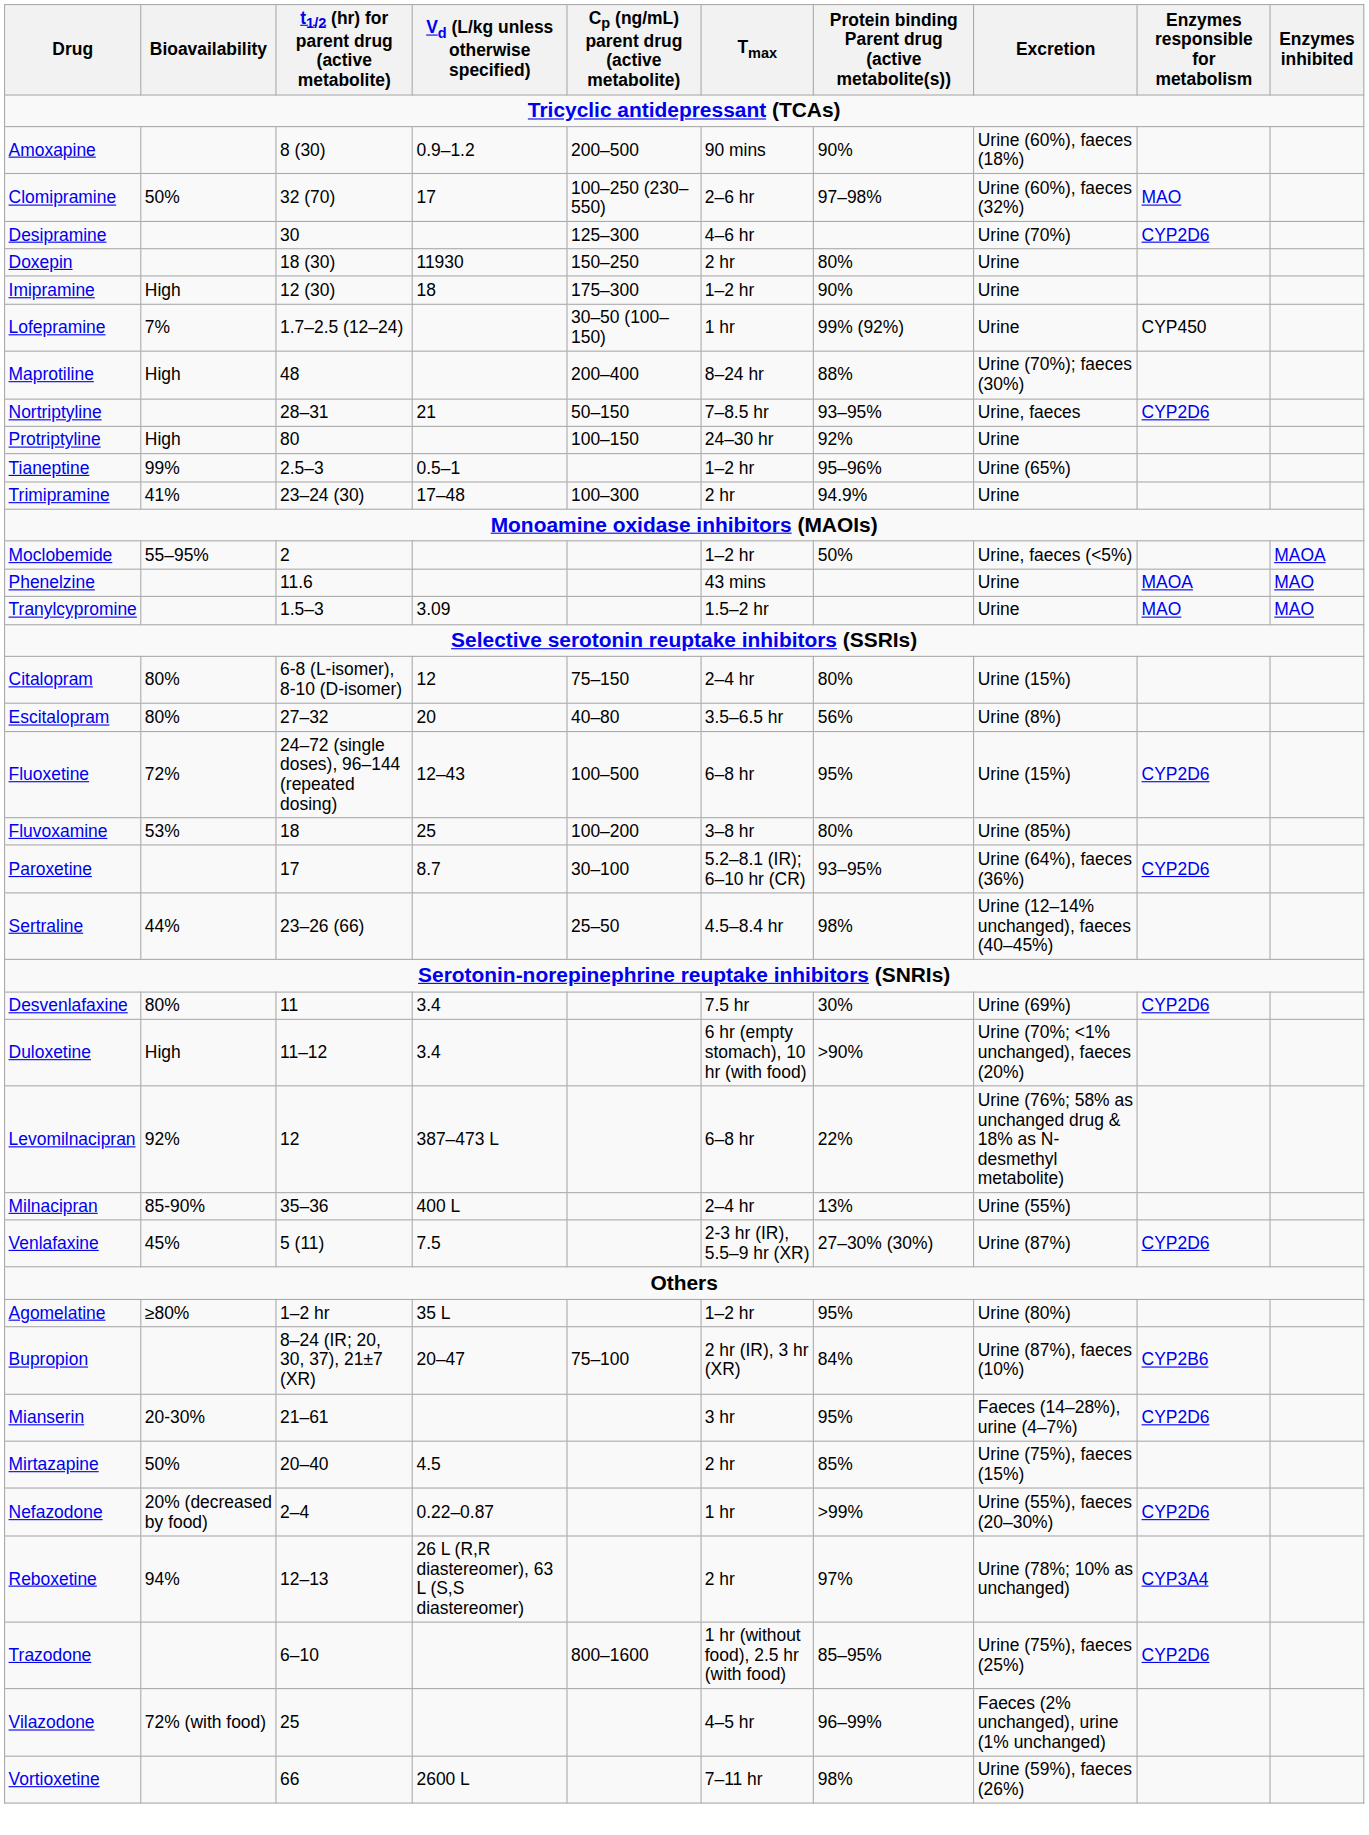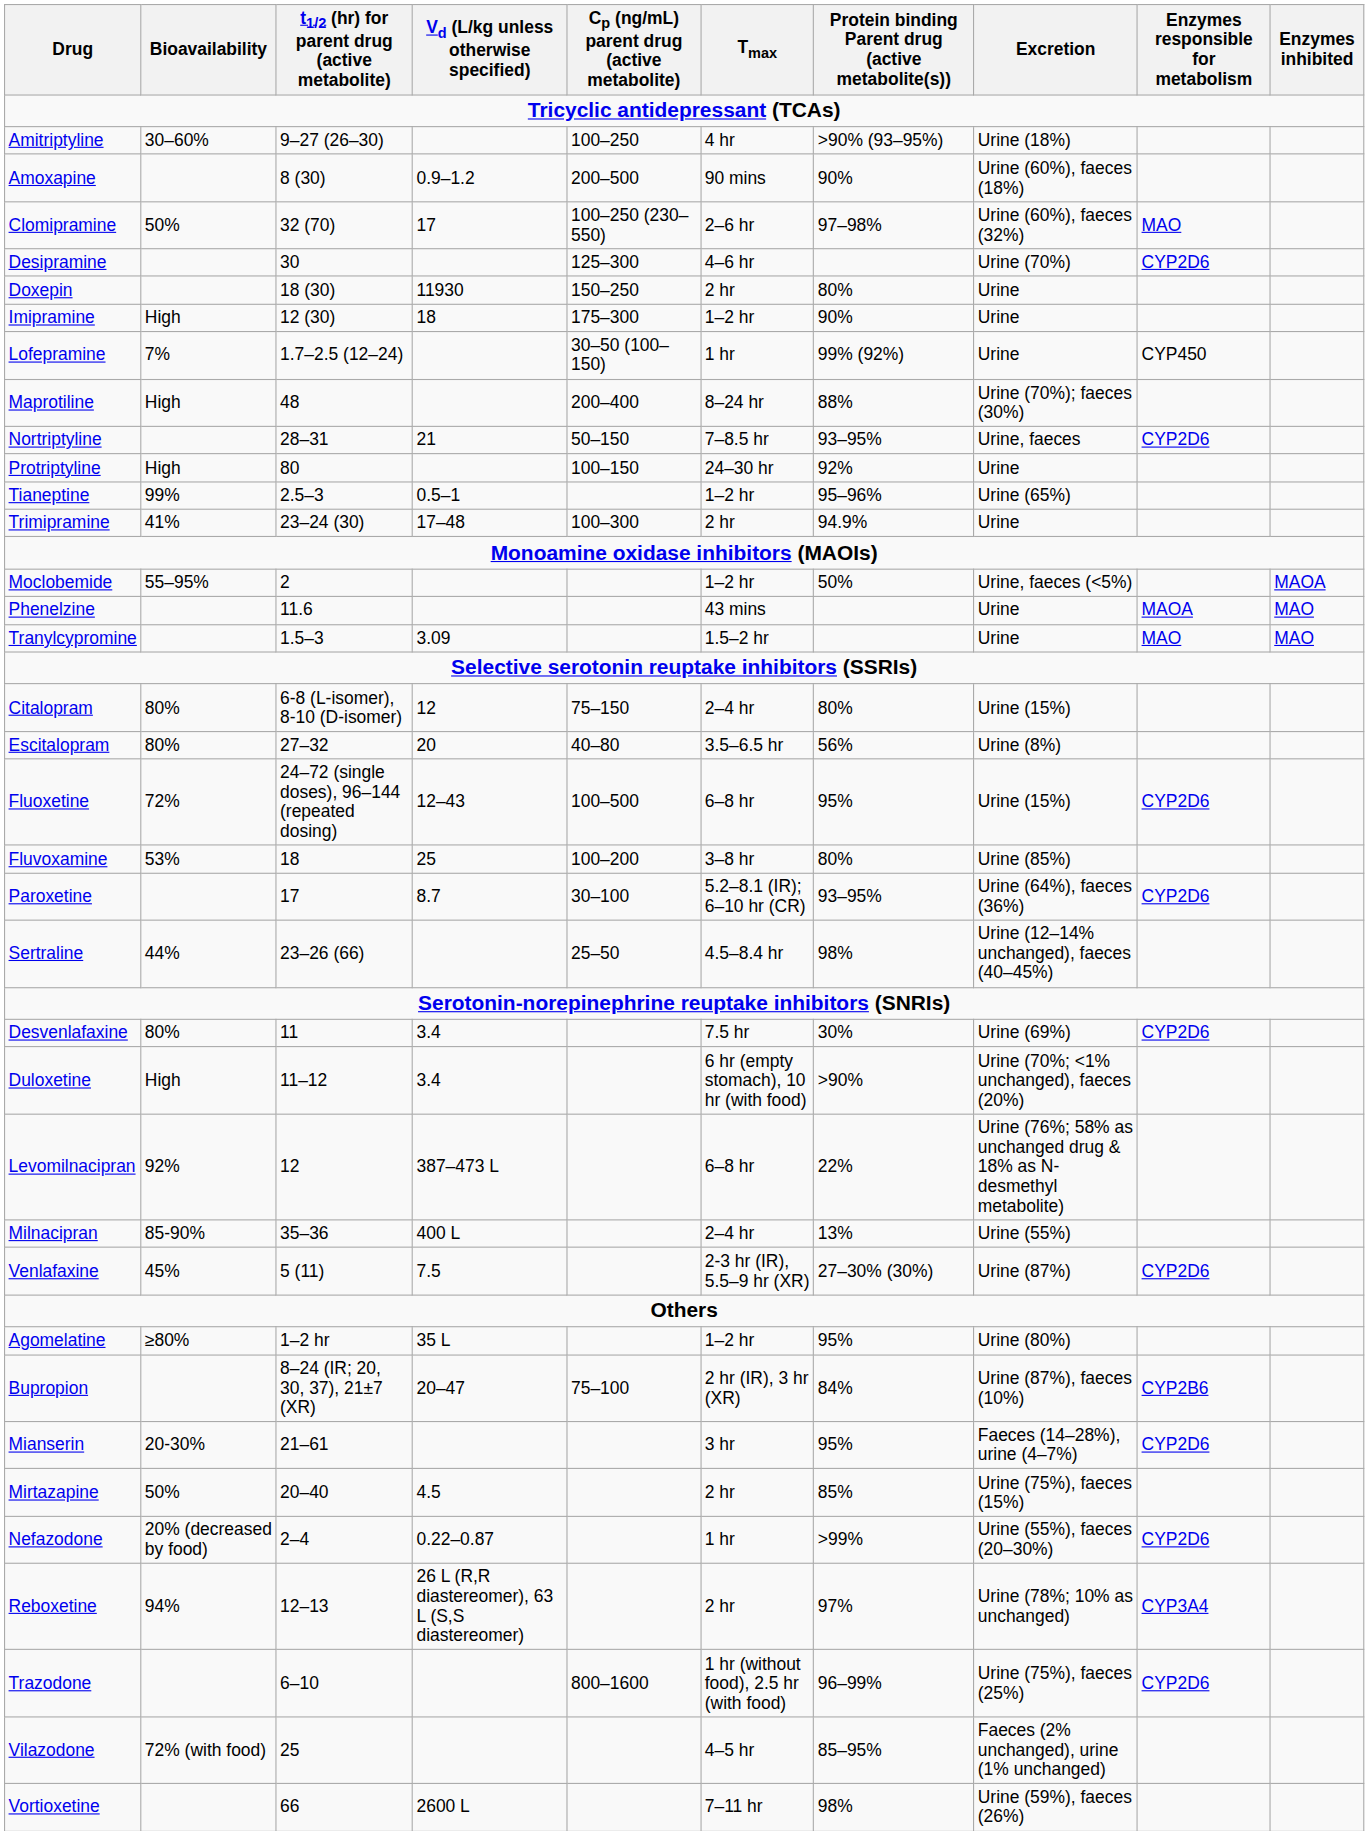 <table class="wikitable">
 <tr>
 <th>Drug</th>
 <th>Bioavailability</th>
 <th><a href='#'>t<sub>1/2</sub></a> (hr) for parent drug (active metabolite)</th>
 <th><a href='#'>V<sub>d</sub></a> (L/kg unless otherwise specified)</th>
 <th>C<sub>p</sub> (ng/mL) parent drug (active metabolite)</th>
 <th>T<sub>max</sub></th>
 <th>Protein binding Parent drug (active metabolite(s))</th>
 <th>Excretion</th>
 <th>Enzymes responsible for metabolism</th>
 <th>Enzymes inhibited</th>
 </tr>
 <tr>
 <td colspan = "10" align=center><strong><big><a href='#'>Tricyclic antidepressant</a> (TCAs)</big></strong></td>
+</tr>
+<tr>
+<td><a href='#'>Amitriptyline</a></td>
+<td>30–60%</td>
+<td>9–27 (26–30)</td>
+<td></td>
+<td>100–250</td>
+<td>4 hr</td>
+<td>>90% (93–95%)</td>
+<td>Urine (18%)</td>
+<td></td>
+<td></td>
 </tr>
 <tr>
 <td><a href='#'>Amoxapine</a></td>
 <td></td>
 <td>8 (30)</td>
 <td>0.9–1.2</td>
 <td>200–500</td>
 <td>90 mins</td>
 <td>90%</td>
 <td>Urine (60%), faeces (18%)</td>
 <td></td>
 <td></td>
 </tr>
 <tr>
 <td><a href='#'>Clomipramine</a></td>
 <td>50%</td>
 <td>32 (70)</td>
 <td>17</td>
 <td>100–250 (230–550)</td>
 <td>2–6 hr</td>
 <td>97–98%</td>
 <td>Urine (60%), faeces (32%)</td>
 <td><a href='#'>MAO</a></td>
 <td></td>
 </tr>
 <tr>
 <td><a href='#'>Desipramine</a></td>
 <td></td>
 <td>30</td>
 <td></td>
 <td>125–300</td>
 <td>4–6 hr</td>
 <td></td>
 <td>Urine (70%)</td>
 <td><a href='#'>CYP2D6</a></td>
 <td></td>
 </tr>
 <tr>
 <td><a href='#'>Doxepin</a></td>
 <td></td>
 <td>18 (30)</td>
 <td>11930</td>
 <td>150–250</td>
 <td>2 hr</td>
 <td>80%</td>
 <td>Urine</td>
 <td></td>
 <td></td>
 </tr>
 <tr>
 <td><a href='#'>Imipramine</a></td>
 <td>High</td>
 <td>12 (30)</td>
 <td>18</td>
 <td>175–300</td>
 <td>1–2 hr</td>
 <td>90%</td>
 <td>Urine</td>
 <td></td>
 <td></td>
 </tr>
 <tr>
 <td><a href='#'>Lofepramine</a></td>
 <td>7%</td>
 <td>1.7–2.5 (12–24)</td>
 <td></td>
 <td>30–50 (100–150)</td>
 <td>1 hr</td>
 <td>99% (92%)</td>
 <td>Urine</td>
 <td>CYP450</td>
 <td></td>
 </tr>
 <tr>
 <td><a href='#'>Maprotiline</a></td>
 <td>High</td>
 <td>48</td>
 <td></td>
 <td>200–400</td>
 <td>8–24 hr</td>
 <td>88%</td>
 <td>Urine (70%); faeces (30%)</td>
 <td></td>
 <td></td>
 </tr>
 <tr>
 <td><a href='#'>Nortriptyline</a></td>
 <td></td>
 <td>28–31</td>
 <td>21</td>
 <td>50–150</td>
 <td>7–8.5 hr</td>
 <td>93–95%</td>
 <td>Urine, faeces</td>
 <td><a href='#'>CYP2D6</a></td>
 <td></td>
 </tr>
 <tr>
 <td><a href='#'>Protriptyline</a></td>
 <td>High</td>
 <td>80</td>
 <td></td>
 <td>100–150</td>
 <td>24–30 hr</td>
 <td>92%</td>
 <td>Urine</td>
 <td></td>
 <td></td>
 </tr>
 <tr>
 <td><a href='#'>Tianeptine</a></td>
 <td>99%</td>
 <td>2.5–3</td>
 <td>0.5–1</td>
 <td></td>
 <td>1–2 hr</td>
 <td>95–96%</td>
 <td>Urine (65%)</td>
 <td></td>
 <td></td>
 </tr>
 <tr>
 <td><a href='#'>Trimipramine</a></td>
 <td>41%</td>
 <td>23–24 (30)</td>
 <td>17–48</td>
 <td>100–300</td>
 <td>2 hr</td>
 <td>94.9%</td>
 <td>Urine</td>
 <td></td>
 <td></td>
 </tr>
 <tr>
 <td colspan="10" align=center><strong><big><a href='#'>Monoamine oxidase inhibitors</a> (MAOIs)</big></strong></td>
 </tr>
 <tr>
 <td><a href='#'>Moclobemide</a></td>
 <td>55–95%</td>
 <td>2</td>
 <td></td>
 <td></td>
 <td>1–2 hr</td>
 <td>50%</td>
 <td>Urine, faeces (<5%)</td>
 <td></td>
 <td><a href='#'>MAOA</a></td>
 </tr>
 <tr>
 <td><a href='#'>Phenelzine</a></td>
 <td></td>
 <td>11.6</td>
 <td></td>
 <td></td>
 <td>43 mins</td>
 <td></td>
 <td>Urine</td>
 <td><a href='#'>MAOA</a></td>
 <td><a href='#'>MAO</a></td>
 </tr>
 <tr>
 <td><a href='#'>Tranylcypromine</a></td>
 <td></td>
 <td>1.5–3</td>
 <td>3.09</td>
 <td></td>
 <td>1.5–2 hr</td>
 <td></td>
 <td>Urine</td>
 <td><a href='#'>MAO</a></td>
 <td><a href='#'>MAO</a></td>
 </tr>
 <tr>
 <td colspan = "10" align=center><strong><big><a href='#'>Selective serotonin reuptake inhibitors</a> (SSRIs)</big></strong></td>
 </tr>
 <tr>
 <td><a href='#'>Citalopram</a></td>
 <td>80%</td>
 <td>6-8 (L-isomer), 8-10 (D-isomer)</td>
 <td>12</td>
 <td>75–150</td>
 <td>2–4 hr</td>
 <td>80%</td>
 <td>Urine (15%)</td>
 <td></td>
 <td></td>
 </tr>
 <tr>
 <td><a href='#'>Escitalopram</a></td>
 <td>80%</td>
 <td>27–32</td>
 <td>20</td>
 <td>40–80</td>
 <td>3.5–6.5 hr</td>
 <td>56%</td>
 <td>Urine (8%)</td>
 <td></td>
 <td></td>
 </tr>
 <tr>
 <td><a href='#'>Fluoxetine</a></td>
 <td>72%</td>
 <td>24–72 (single doses), 96–144 (repeated dosing)</td>
 <td>12–43</td>
 <td>100–500</td>
 <td>6–8 hr</td>
 <td>95%</td>
 <td>Urine (15%)</td>
 <td><a href='#'>CYP2D6</a></td>
 <td></td>
 </tr>
 <tr>
 <td><a href='#'>Fluvoxamine</a></td>
 <td>53%</td>
 <td>18</td>
 <td>25</td>
 <td>100–200</td>
 <td>3–8 hr</td>
 <td>80%</td>
 <td>Urine (85%)</td>
 <td></td>
 <td></td>
 </tr>
 <tr>
 <td><a href='#'>Paroxetine</a></td>
 <td></td>
 <td>17</td>
 <td>8.7</td>
 <td>30–100</td>
 <td>5.2–8.1 (IR); 6–10 hr (CR)</td>
 <td>93–95%</td>
 <td>Urine (64%), faeces (36%)</td>
 <td><a href='#'>CYP2D6</a></td>
 <td></td>
 </tr>
 <tr>
 <td><a href='#'>Sertraline</a></td>
 <td>44%</td>
 <td>23–26 (66)</td>
 <td></td>
 <td>25–50</td>
 <td>4.5–8.4 hr</td>
 <td>98%</td>
 <td>Urine (12–14% unchanged), faeces (40–45%)</td>
 <td></td>
 <td></td>
 </tr>
 <tr>
 <td colspan="10" align=center><strong><big><a href='#'>Serotonin-norepinephrine reuptake inhibitors</a> (SNRIs)</big></strong></td>
 </tr>
 <tr>
 <td><a href='#'>Desvenlafaxine</a></td>
 <td>80%</td>
 <td>11</td>
 <td>3.4</td>
 <td></td>
 <td>7.5 hr</td>
 <td>30%</td>
 <td>Urine (69%)</td>
 <td><a href='#'>CYP2D6</a></td>
 <td></td>
 </tr>
 <tr>
 <td><a href='#'>Duloxetine</a></td>
 <td>High</td>
 <td>11–12</td>
 <td>3.4</td>
 <td></td>
 <td>6 hr (empty stomach), 10 hr (with food)</td>
 <td>>90%</td>
 <td>Urine (70%; <1% unchanged), faeces (20%)</td>
 <td></td>
 <td></td>
 </tr>
 <tr>
 <td><a href='#'>Levomilnacipran</a></td>
 <td>92%</td>
 <td>12</td>
 <td>387–473 L</td>
 <td></td>
 <td>6–8 hr</td>
 <td>22%</td>
 <td>Urine (76%; 58% as unchanged drug & 18% as N-desmethyl metabolite)</td>
 <td></td>
 <td></td>
 </tr>
 <tr>
 <td><a href='#'>Milnacipran</a></td>
 <td>85-90%</td>
 <td>35–36</td>
 <td>400 L</td>
 <td></td>
 <td>2–4 hr</td>
 <td>13%</td>
 <td>Urine (55%)</td>
 <td></td>
 <td></td>
 </tr>
 <tr>
 <td><a href='#'>Venlafaxine</a></td>
 <td>45%</td>
 <td>5 (11)</td>
 <td>7.5</td>
 <td></td>
 <td>2-3 hr (IR), 5.5–9 hr (XR)</td>
 <td>27–30% (30%)</td>
 <td>Urine (87%)</td>
 <td><a href='#'>CYP2D6</a></td>
 <td></td>
 </tr>
 <tr>
 <td colspan = "10" align=center><strong><big>Others</big></strong></td>
 </tr>
 <tr>
 <td><a href='#'>Agomelatine</a></td>
 <td>≥80%</td>
 <td>1–2 hr</td>
 <td>35 L</td>
 <td></td>
 <td>1–2 hr</td>
 <td>95%</td>
 <td>Urine (80%)</td>
 <td></td>
 <td></td>
 </tr>
 <tr>
 <td><a href='#'>Bupropion</a></td>
 <td></td>
 <td>8–24 (IR; 20, 30, 37), 21±7 (XR)</td>
 <td>20–47</td>
 <td>75–100</td>
 <td>2 hr (IR), 3 hr (XR)</td>
 <td>84%</td>
 <td>Urine (87%), faeces (10%)</td>
 <td><a href='#'>CYP2B6</a></td>
 <td></td>
 </tr>
 <tr>
 <td><a href='#'>Mianserin</a></td>
 <td>20-30%</td>
 <td>21–61</td>
 <td></td>
 <td></td>
 <td>3 hr</td>
 <td>95%</td>
 <td>Faeces (14–28%), urine (4–7%)</td>
 <td><a href='#'>CYP2D6</a></td>
 <td></td>
 </tr>
 <tr>
 <td><a href='#'>Mirtazapine</a></td>
 <td>50%</td>
 <td>20–40</td>
 <td>4.5</td>
 <td></td>
 <td>2 hr</td>
 <td>85%</td>
 <td>Urine (75%), faeces (15%)</td>
 <td></td>
 <td></td>
 </tr>
 <tr>
 <td><a href='#'>Nefazodone</a></td>
 <td>20% (decreased by food)</td>
 <td>2–4</td>
 <td>0.22–0.87</td>
 <td></td>
 <td>1 hr</td>
 <td>>99%</td>
 <td>Urine (55%), faeces (20–30%)</td>
 <td><a href='#'>CYP2D6</a></td>
 <td></td>
 </tr>
 <tr>
 <td><a href='#'>Reboxetine</a></td>
 <td>94%</td>
 <td>12–13</td>
 <td>26 L (R,R diastereomer), 63 L (S,S diastereomer)</td>
 <td></td>
 <td>2 hr</td>
 <td>97%</td>
 <td>Urine (78%; 10% as unchanged)</td>
 <td><a href='#'>CYP3A4</a></td>
 <td></td>
 </tr>
 <tr>
 <td><a href='#'>Trazodone</a></td>
 <td></td>
 <td>6–10</td>
 <td></td>
 <td>800–1600</td>
 <td>1 hr (without food), 2.5 hr (with food)</td>
-<td>85–95%</td>
+<td>96–99%</td>
 <td>Urine (75%), faeces (25%)</td>
 <td><a href='#'>CYP2D6</a></td>
 <td></td>
 </tr>
 <tr>
 <td><a href='#'>Vilazodone</a></td>
 <td>72% (with food)</td>
 <td>25</td>
 <td></td>
 <td></td>
 <td>4–5 hr</td>
-<td>96–99%</td>
+<td>85–95%</td>
 <td>Faeces (2% unchanged), urine (1% unchanged)</td>
 <td></td>
 <td></td>
 </tr>
 <tr>
 <td><a href='#'>Vortioxetine</a></td>
 <td></td>
 <td>66</td>
 <td>2600 L</td>
 <td></td>
 <td>7–11 hr</td>
 <td>98%</td>
 <td>Urine (59%), faeces (26%)</td>
 <td></td>
 <td></td>
 </tr>
 </table>
